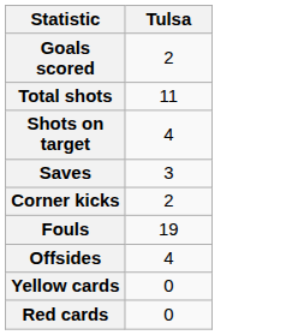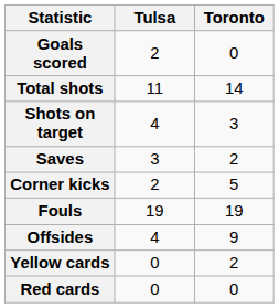 <table class="wikitable plainrowheaders" style="text-align:center">
 <tr>
 <th scope=col width=100>Statistic</th>
 <th scope=col width=70>Tulsa</th>
+<th scope=col width=70>Toronto</th>
 </tr>
 <tr>
 <th scope=row>Goals scored</th>
 <td>2</td>
+<td>0</td>
 </tr>
 <tr>
 <th scope=row>Total shots</th>
 <td>11</td>
+<td>14</td>
 </tr>
 <tr>
 <th scope=row>Shots on target</th>
 <td>4</td>
+<td>3</td>
 </tr>
 <tr>
 <th scope=row>Saves</th>
 <td>3</td>
+<td>2</td>
 </tr>
 <tr>
 <th scope=row>Corner kicks</th>
 <td>2</td>
+<td>5</td>
 </tr>
 <tr>
 <th scope=row>Fouls</th>
+<td>19</td>
 <td>19</td>
 </tr>
 <tr>
 <th scope=row>Offsides</th>
 <td>4</td>
+<td>9</td>
 </tr>
 <tr>
 <th scope=row>Yellow cards</th>
 <td>0</td>
+<td>2</td>
 </tr>
 <tr>
 <th scope=row>Red cards</th>
 <td>0</td>
+<td>0</td>
 </tr>
 </table>
